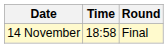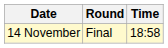 <table class="wikitable">
 <tr>
 <th>Date</th>
+<th>Round</th>
 <th>Time</th>
-<th>Round</th>
 </tr>
 <tr style=background:lemonchiffon>
 <td>14 November</td>
+<td>Final</td>
 <td>18:58</td>
-<td>Final</td>
 </tr>
 </table>
